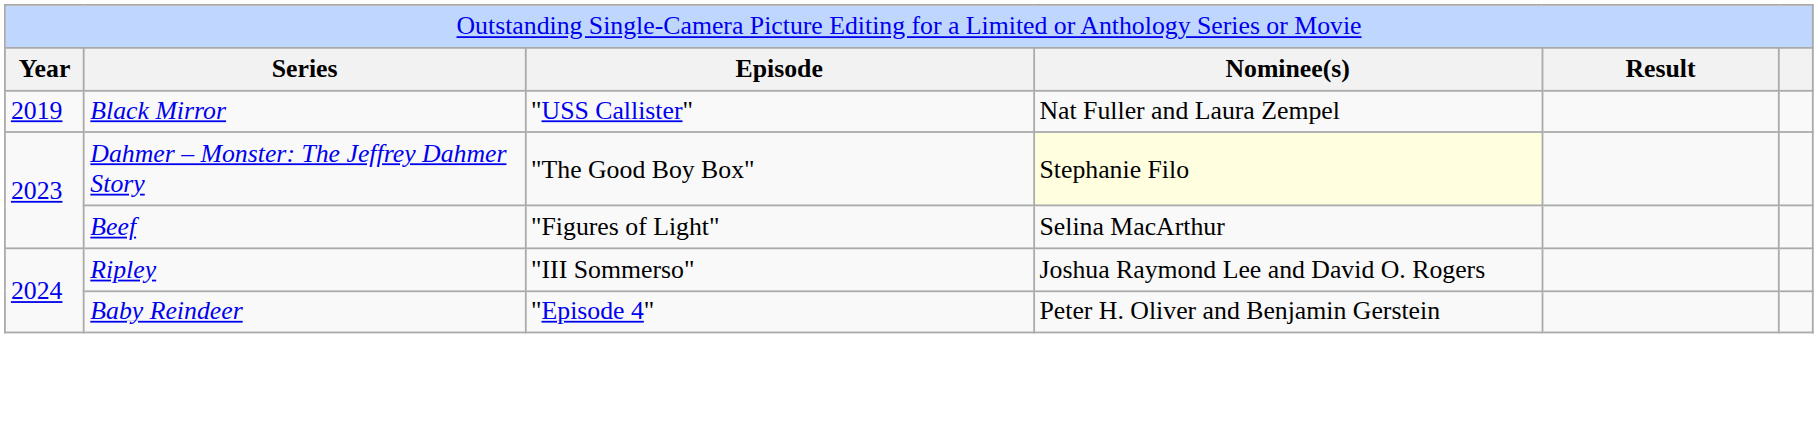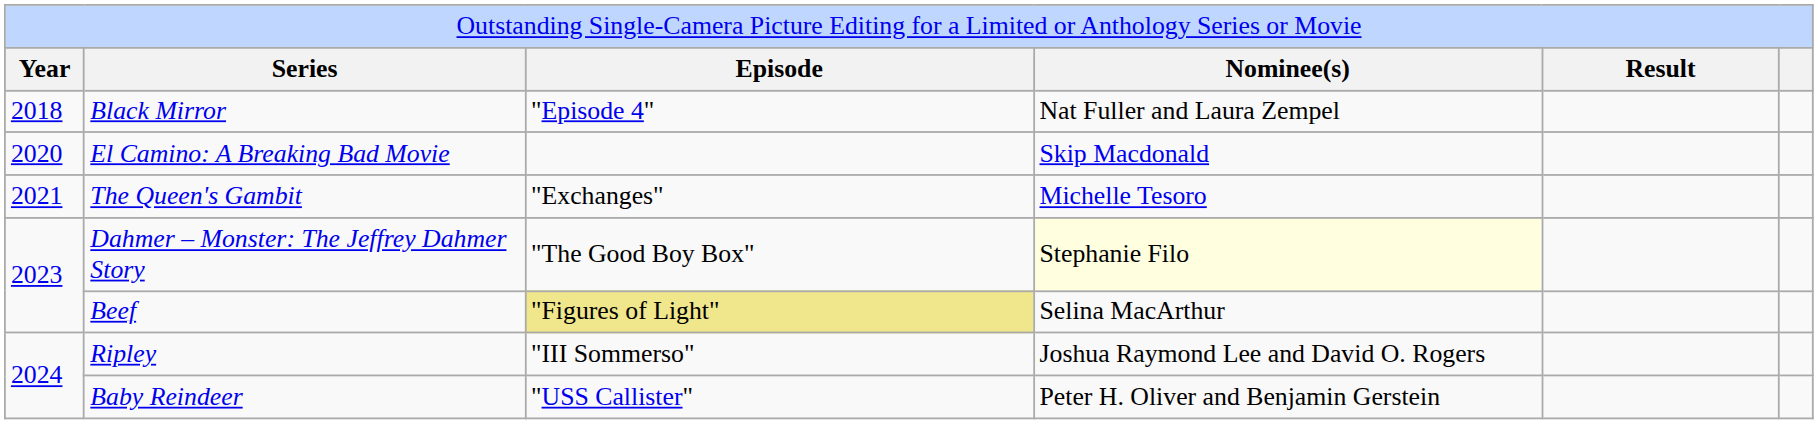 <table class="wikitable plainrowheaders" style="font-size: 90%" width=80%>
 <tr ---- bgcolor="#bfd7ff">
 <td colspan=6 align=center><a href='#'>Outstanding Single-Camera Picture Editing for a Limited or Anthology Series or Movie</a></td>
 </tr>
 <tr ---- bgcolor="#bfd7ff">
 <th scope="col" style="width:1%;">Year</th>
 <th scope="col" style="width:13%;">Series</th>
 <th scope="col" style="width:15%;">Episode</th>
 <th scope="col" style="width:15%;">Nominee(s)</th>
 <th scope="col" style="width:7%;">Result</th>
 <th scope="col" style="width:1%;"></th>
 </tr>
 <tr>
-<td><a href='#'>2019</a></td>
+<td><a href='#'>2018</a></td>
 <td><em><a href='#'>Black Mirror</a></em></td>
-<td>"<a href='#'>USS Callister</a>"</td>
+<td>"<a href='#'>Episode 4</a>"</td>
 <td>Nat Fuller and Laura Zempel</td>
+<td></td>
+<td></td>
+</tr>
+<tr>
+<td><a href='#'>2020</a></td>
+<td><em><a href='#'>El Camino: A Breaking Bad Movie</a></em></td>
+<td></td>
+<td><a href='#'>Skip Macdonald</a></td>
+<td></td>
+<td></td>
+</tr>
+<tr>
+<td><a href='#'>2021</a></td>
+<td><em><a href='#'>The Queen's Gambit</a></em></td>
+<td>"Exchanges"</td>
+<td><a href='#'>Michelle Tesoro</a></td>
 <td></td>
 <td></td>
 </tr>
 <tr>
 <td rowspan="2"><a href='#'>2023</a></td>
 <td><em><a href='#'>Dahmer – Monster: The Jeffrey Dahmer Story</a></em></td>
 <td>"The Good Boy Box"</td>
 <td style="background: lightyellow;">Stephanie Filo</td>
 <td></td>
 <td></td>
 </tr>
 <tr>
 <td><em><a href='#'>Beef</a></em></td>
-<td>"Figures of Light"</td>
+<td style="background: khaki;">"Figures of Light"</td>
 <td>Selina MacArthur</td>
 <td></td>
 <td></td>
 </tr>
 <tr>
 <td rowspan="2"><a href='#'>2024</a></td>
 <td><em><a href='#'>Ripley</a></em></td>
 <td>"III Sommerso"</td>
 <td>Joshua Raymond Lee and David O. Rogers</td>
 <td></td>
 <td></td>
 </tr>
 <tr>
 <td><em><a href='#'>Baby Reindeer</a></em></td>
-<td>"<a href='#'>Episode 4</a>"</td>
+<td>"<a href='#'>USS Callister</a>"</td>
 <td>Peter H. Oliver and Benjamin Gerstein</td>
 <td></td>
 <td></td>
 </tr>
 </table>
